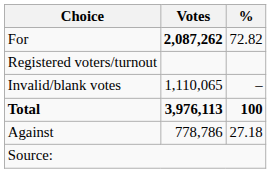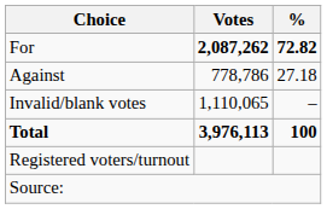 <table class=wikitable style=text-align:right>
 <tr>
 <th>Choice</th>
 <th>Votes</th>
 <th>%</th>
 </tr>
 <tr>
 <td align=left>For</td>
 <td><strong>2,087,262</strong></td>
-<td>72.82</td>
+<td><strong>72.82</strong></td>
 </tr>
 <tr>
-<td align=left>Registered voters/turnout</td>
-<td></td>
-<td></td>
+<td align=left>Against</td>
+<td>778,786</td>
+<td>27.18</td>
 </tr>
 <tr>
 <td align=left>Invalid/blank votes</td>
 <td>1,110,065</td>
 <td>–</td>
 </tr>
 <tr>
 <td align=left><strong>Total</strong></td>
 <td><strong>3,976,113</strong></td>
 <td><strong>100</strong></td>
 </tr>
 <tr>
-<td align=left>Against</td>
-<td>778,786</td>
-<td>27.18</td>
+<td align=left>Registered voters/turnout</td>
+<td></td>
+<td></td>
 </tr>
 <tr>
 <td align=left colspan=3>Source: </td>
 </tr>
 </table>
